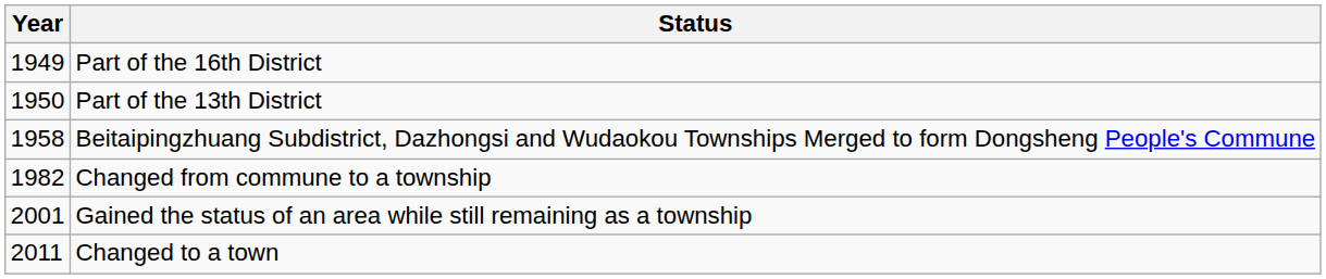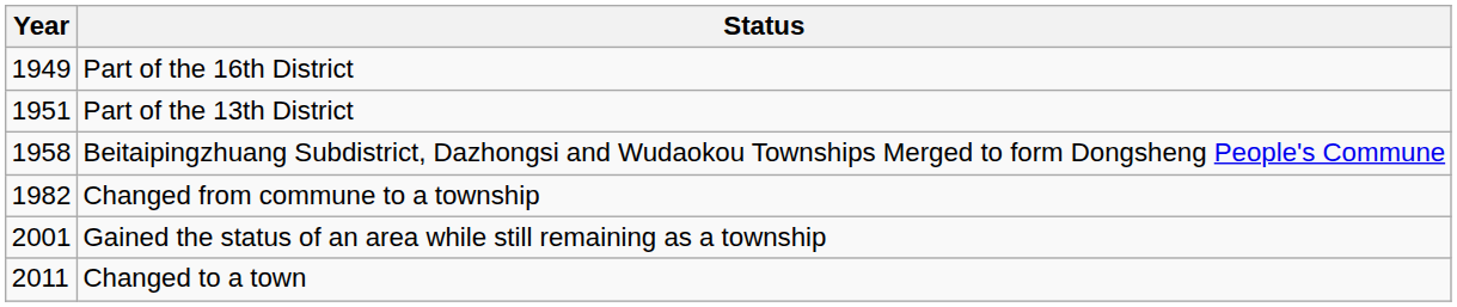 <table class="wikitable">
 <tr>
 <th>Year</th>
 <th>Status</th>
 </tr>
 <tr>
 <td>1949</td>
 <td>Part of the 16th District</td>
 </tr>
 <tr>
-<td>1950</td>
+<td>1951</td>
 <td>Part of the 13th District</td>
 </tr>
 <tr>
 <td>1958</td>
 <td>Beitaipingzhuang Subdistrict, Dazhongsi and Wudaokou Townships Merged to form Dongsheng <a href='#'>People's Commune</a></td>
 </tr>
 <tr>
 <td>1982</td>
 <td>Changed from commune to a township</td>
 </tr>
 <tr>
 <td>2001</td>
 <td>Gained the status of an area while still remaining as a township</td>
 </tr>
 <tr>
 <td>2011</td>
 <td>Changed to a town</td>
 </tr>
 </table>
